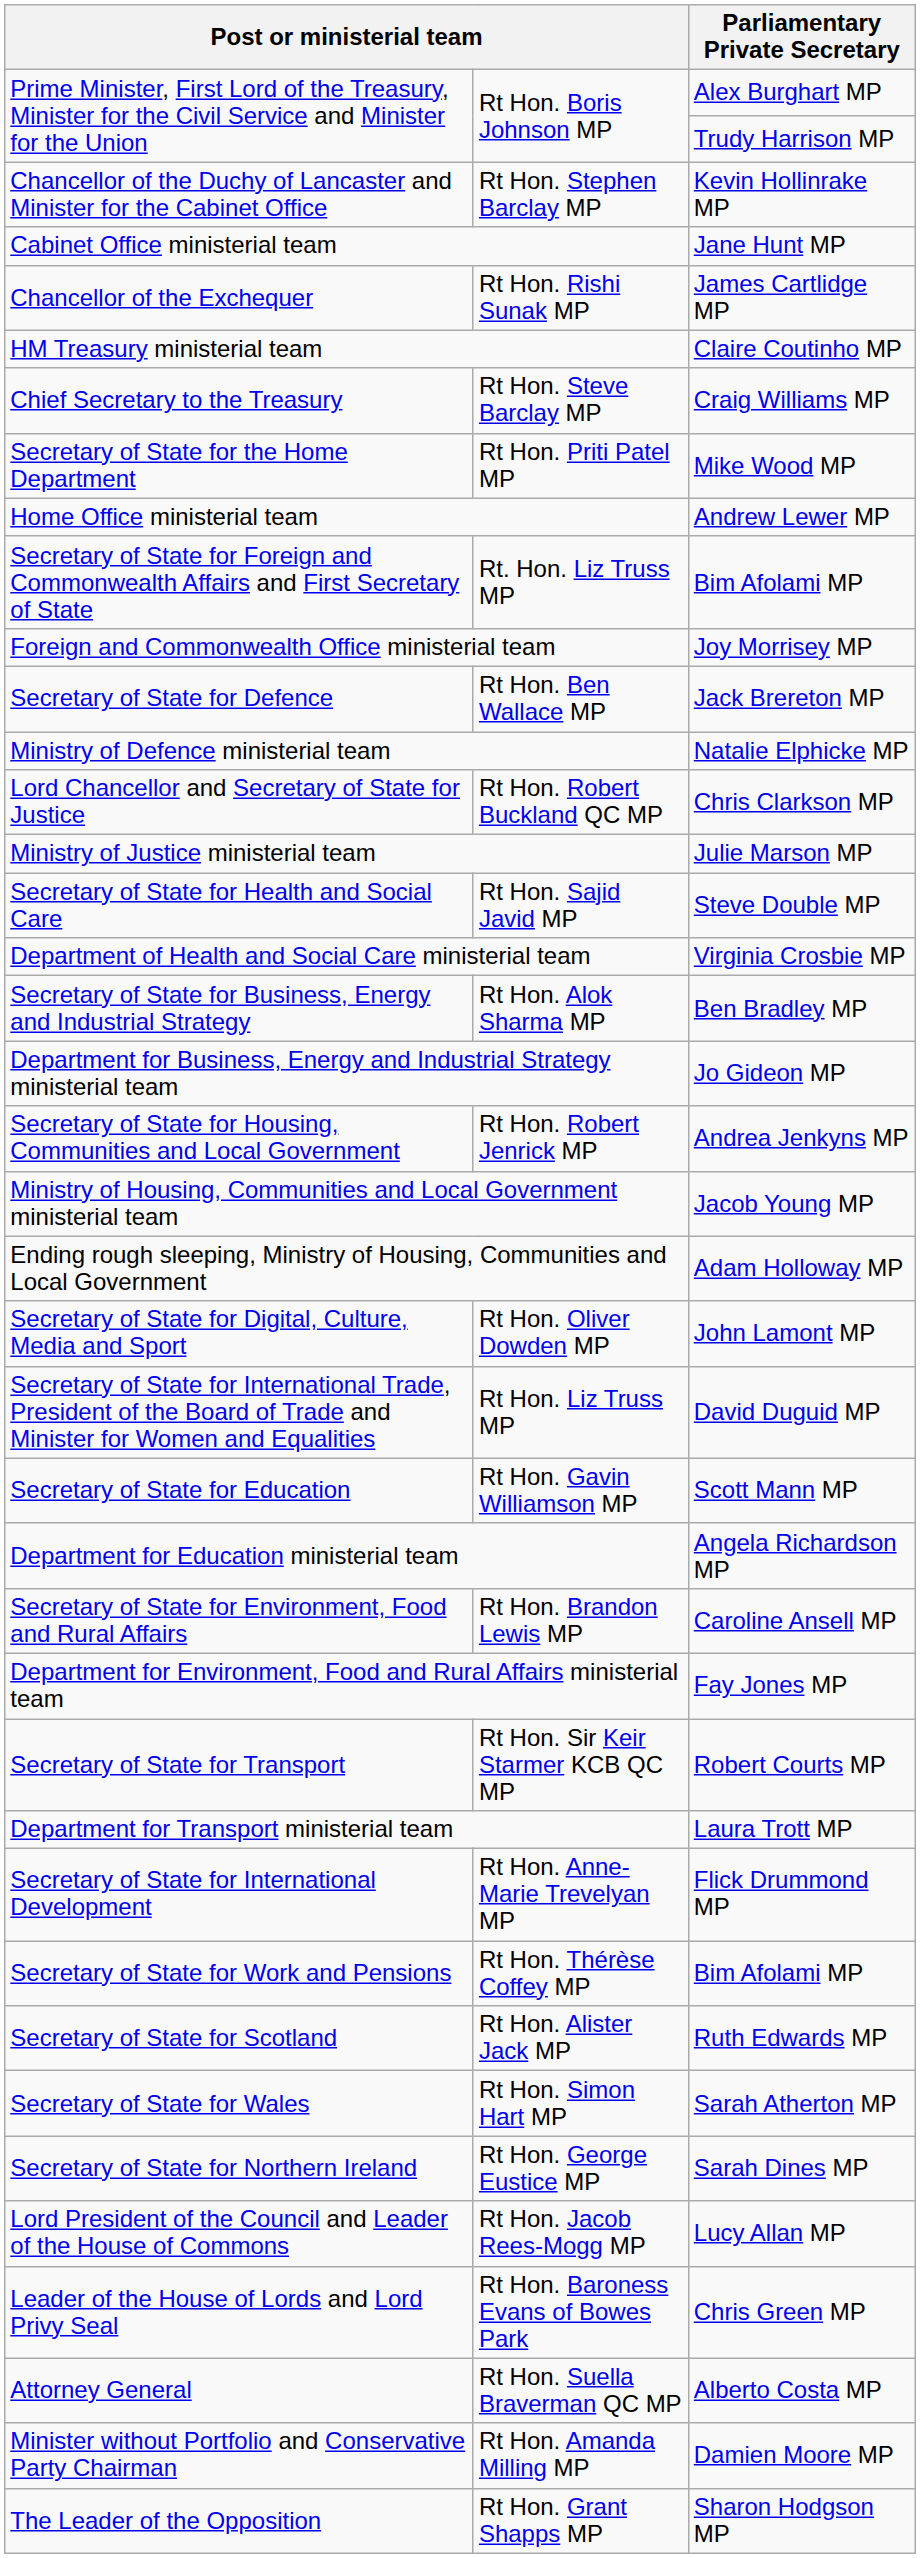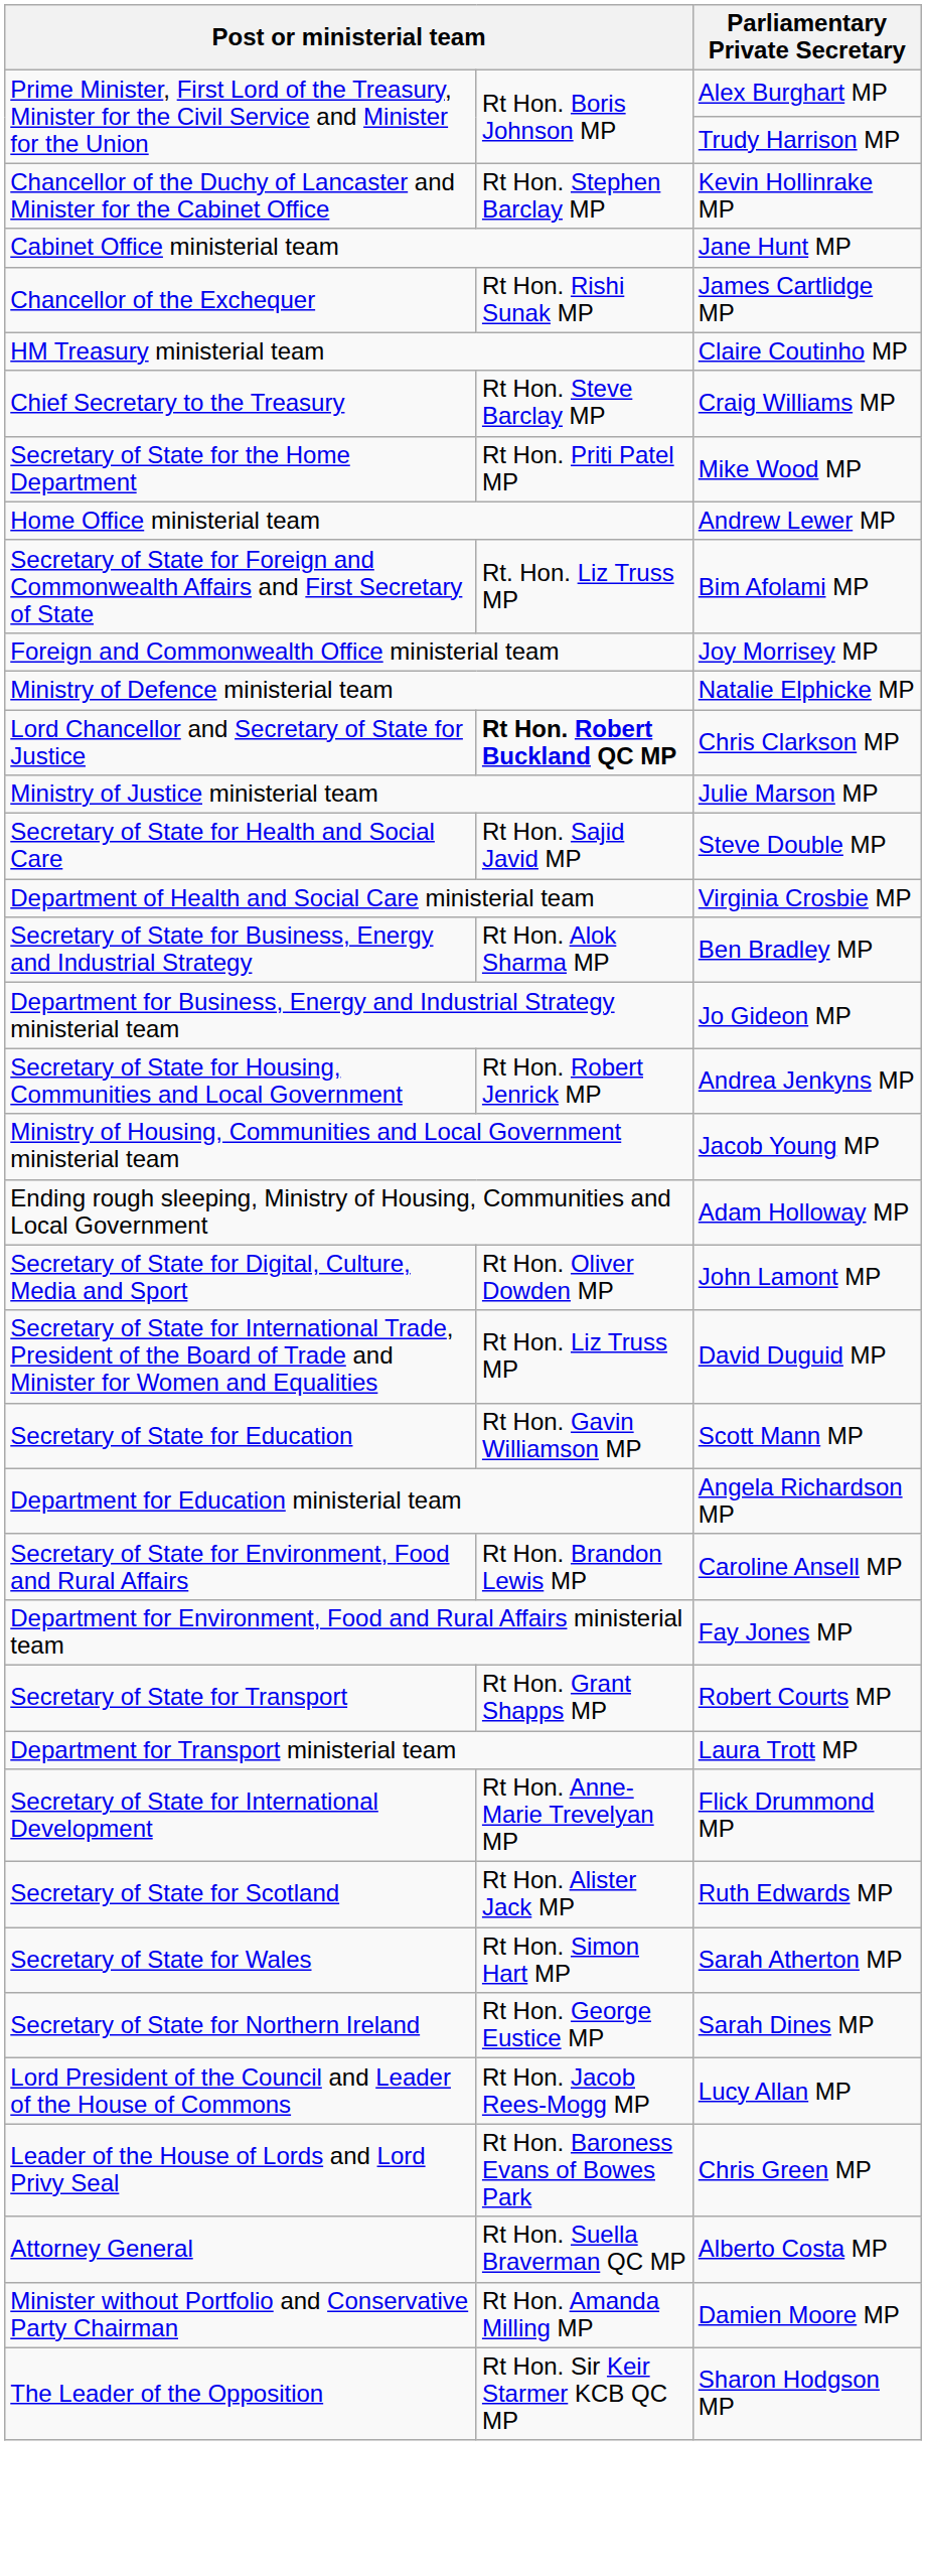 <table class="wikitable">
 <tr>
 <th colspan="2">Post or ministerial team</th>
 <th>Parliamentary Private Secretary</th>
 </tr>
 <tr>
 <td rowspan="2"><a href='#'>Prime Minister</a>, <a href='#'>First Lord of the Treasury</a>, <a href='#'>Minister for the Civil Service</a> and <a href='#'>Minister for the Union</a></td>
 <td rowspan="2">Rt Hon. <a href='#'>Boris Johnson</a> MP</td>
 <td><a href='#'>Alex Burghart</a> MP</td>
 </tr>
 <tr>
 <td><a href='#'>Trudy Harrison</a> MP</td>
 </tr>
 <tr>
 <td><a href='#'>Chancellor of the Duchy of Lancaster</a> and <a href='#'>Minister for the Cabinet Office</a></td>
 <td>Rt Hon. <a href='#'>Stephen Barclay</a> MP</td>
 <td><a href='#'>Kevin Hollinrake</a> MP</td>
 </tr>
 <tr>
 <td colspan="2"><a href='#'>Cabinet Office</a> ministerial team</td>
 <td><a href='#'>Jane Hunt</a> MP</td>
 </tr>
 <tr>
 <td><a href='#'>Chancellor of the Exchequer</a></td>
 <td>Rt Hon. <a href='#'>Rishi Sunak</a> MP</td>
 <td><a href='#'>James Cartlidge</a> MP</td>
 </tr>
 <tr>
 <td colspan="2"><a href='#'>HM Treasury</a> ministerial team</td>
 <td><a href='#'>Claire Coutinho</a> MP</td>
 </tr>
 <tr>
 <td><a href='#'>Chief Secretary to the Treasury</a></td>
 <td>Rt Hon. <a href='#'>Steve Barclay</a> MP</td>
 <td><a href='#'>Craig Williams</a> MP</td>
 </tr>
 <tr>
 <td><a href='#'>Secretary of State for the Home Department</a></td>
 <td>Rt Hon. <a href='#'>Priti Patel</a> MP</td>
 <td><a href='#'>Mike Wood</a> MP</td>
 </tr>
 <tr>
 <td colspan="2"><a href='#'>Home Office</a> ministerial team</td>
 <td><a href='#'>Andrew Lewer</a> MP</td>
 </tr>
 <tr>
 <td><a href='#'>Secretary of State for Foreign and Commonwealth Affairs</a> and <a href='#'>First Secretary of State</a></td>
 <td>Rt. Hon. <a href='#'>Liz Truss</a> MP</td>
 <td><a href='#'>Bim Afolami</a> MP</td>
 </tr>
 <tr>
 <td colspan="2"><a href='#'>Foreign and Commonwealth Office</a> ministerial team</td>
 <td><a href='#'>Joy Morrisey</a> MP</td>
 </tr>
 <tr>
-<td><a href='#'>Secretary of State for Defence</a></td>
-<td>Rt Hon. <a href='#'>Ben Wallace</a> MP</td>
-<td><a href='#'>Jack Brereton</a> MP</td>
-</tr>
-<tr>
 <td colspan="2"><a href='#'>Ministry of Defence</a> ministerial team</td>
 <td><a href='#'>Natalie Elphicke</a> MP</td>
 </tr>
 <tr>
 <td><a href='#'>Lord Chancellor</a> and <a href='#'>Secretary of State for Justice</a></td>
-<td>Rt Hon. <a href='#'>Robert Buckland</a> QC MP</td>
+<td><strong>Rt Hon. <a href='#'>Robert Buckland</a> QC MP</strong></td>
 <td><a href='#'>Chris Clarkson</a> MP</td>
 </tr>
 <tr>
 <td colspan="2"><a href='#'>Ministry of Justice</a> ministerial team</td>
 <td><a href='#'>Julie Marson</a> MP</td>
 </tr>
 <tr>
 <td><a href='#'>Secretary of State for Health and Social Care</a></td>
 <td>Rt Hon. <a href='#'>Sajid Javid</a> MP</td>
 <td><a href='#'>Steve Double</a> MP</td>
 </tr>
 <tr>
 <td colspan="2"><a href='#'>Department of Health and Social Care</a> ministerial team</td>
 <td><a href='#'>Virginia Crosbie</a> MP</td>
 </tr>
 <tr>
 <td><a href='#'>Secretary of State for Business, Energy and Industrial Strategy</a></td>
 <td>Rt Hon. <a href='#'>Alok Sharma</a> MP</td>
 <td><a href='#'>Ben Bradley</a> MP</td>
 </tr>
 <tr>
 <td colspan="2"><a href='#'>Department for Business, Energy and Industrial Strategy</a> ministerial team</td>
 <td><a href='#'>Jo Gideon</a> MP</td>
 </tr>
 <tr>
 <td><a href='#'>Secretary of State for Housing, Communities and Local Government</a></td>
 <td>Rt Hon. <a href='#'>Robert Jenrick</a> MP</td>
 <td><a href='#'>Andrea Jenkyns</a> MP</td>
 </tr>
 <tr>
 <td colspan="2"><a href='#'>Ministry of Housing, Communities and Local Government</a> ministerial team</td>
 <td><a href='#'>Jacob Young</a> MP</td>
 </tr>
 <tr>
 <td colspan="2">Ending rough sleeping, Ministry of Housing, Communities and Local Government</td>
 <td><a href='#'>Adam Holloway</a> MP</td>
 </tr>
 <tr>
 <td><a href='#'>Secretary of State for Digital, Culture, Media and Sport</a></td>
 <td>Rt Hon. <a href='#'>Oliver Dowden</a> MP</td>
 <td><a href='#'>John Lamont</a> MP</td>
 </tr>
 <tr>
 <td><a href='#'>Secretary of State for International Trade</a>, <a href='#'>President of the Board of Trade</a> and <a href='#'>Minister for Women and Equalities</a></td>
 <td>Rt Hon. <a href='#'>Liz Truss</a> MP</td>
 <td><a href='#'>David Duguid</a> MP</td>
 </tr>
 <tr>
 <td><a href='#'>Secretary of State for Education</a></td>
 <td>Rt Hon. <a href='#'>Gavin Williamson</a> MP</td>
 <td><a href='#'>Scott Mann</a> MP</td>
 </tr>
 <tr>
 <td colspan="2"><a href='#'>Department for Education</a> ministerial team</td>
 <td><a href='#'>Angela Richardson</a> MP</td>
 </tr>
 <tr>
 <td><a href='#'>Secretary of State for Environment, Food and Rural Affairs</a></td>
 <td>Rt Hon. <a href='#'>Brandon Lewis</a> MP</td>
 <td><a href='#'>Caroline Ansell</a> MP</td>
 </tr>
 <tr>
 <td colspan="2"><a href='#'>Department for Environment, Food and Rural Affairs</a> ministerial team</td>
 <td><a href='#'>Fay Jones</a> MP</td>
 </tr>
 <tr>
 <td><a href='#'>Secretary of State for Transport</a></td>
-<td>Rt Hon. Sir <a href='#'>Keir Starmer</a> KCB QC MP</td>
+<td>Rt Hon. <a href='#'>Grant Shapps</a> MP</td>
 <td><a href='#'>Robert Courts</a> MP</td>
 </tr>
 <tr>
 <td colspan="2"><a href='#'>Department for Transport</a> ministerial team</td>
 <td><a href='#'>Laura Trott</a> MP</td>
 </tr>
 <tr>
 <td><a href='#'>Secretary of State for International Development</a></td>
 <td>Rt Hon. <a href='#'>Anne-Marie Trevelyan</a> MP</td>
 <td><a href='#'>Flick Drummond</a> MP</td>
-</tr>
-<tr>
-<td><a href='#'>Secretary of State for Work and Pensions</a></td>
-<td>Rt Hon. <a href='#'>Thérèse Coffey</a> MP</td>
-<td><a href='#'>Bim Afolami</a> MP</td>
 </tr>
 <tr>
 <td><a href='#'>Secretary of State for Scotland</a></td>
 <td>Rt Hon. <a href='#'>Alister Jack</a> MP</td>
 <td><a href='#'>Ruth Edwards</a> MP</td>
 </tr>
 <tr>
 <td><a href='#'>Secretary of State for Wales</a></td>
 <td>Rt Hon. <a href='#'>Simon Hart</a> MP</td>
 <td><a href='#'>Sarah Atherton</a> MP</td>
 </tr>
 <tr>
 <td><a href='#'>Secretary of State for Northern Ireland</a></td>
 <td>Rt Hon. <a href='#'>George Eustice</a> MP</td>
 <td><a href='#'>Sarah Dines</a> MP</td>
 </tr>
 <tr>
 <td><a href='#'>Lord President of the Council</a> and <a href='#'>Leader of the House of Commons</a></td>
 <td>Rt Hon. <a href='#'>Jacob Rees-Mogg</a> MP</td>
 <td><a href='#'>Lucy Allan</a> MP</td>
 </tr>
 <tr>
 <td><a href='#'>Leader of the House of Lords</a> and <a href='#'>Lord Privy Seal</a></td>
 <td>Rt Hon. <a href='#'>Baroness Evans of Bowes Park</a></td>
 <td><a href='#'>Chris Green</a> MP</td>
 </tr>
 <tr>
 <td><a href='#'>Attorney General</a></td>
 <td>Rt Hon. <a href='#'>Suella Braverman</a> QC MP</td>
 <td><a href='#'>Alberto Costa</a> MP</td>
 </tr>
 <tr>
 <td><a href='#'>Minister without Portfolio</a> and <a href='#'>Conservative Party Chairman</a></td>
 <td>Rt Hon. <a href='#'>Amanda Milling</a> MP</td>
 <td><a href='#'>Damien Moore</a> MP</td>
 </tr>
 <tr>
 <td><a href='#'>The Leader of the Opposition</a></td>
-<td>Rt Hon. <a href='#'>Grant Shapps</a> MP</td>
+<td>Rt Hon. Sir <a href='#'>Keir Starmer</a> KCB QC MP</td>
 <td><a href='#'>Sharon Hodgson</a> MP</td>
 </tr>
 </table>
